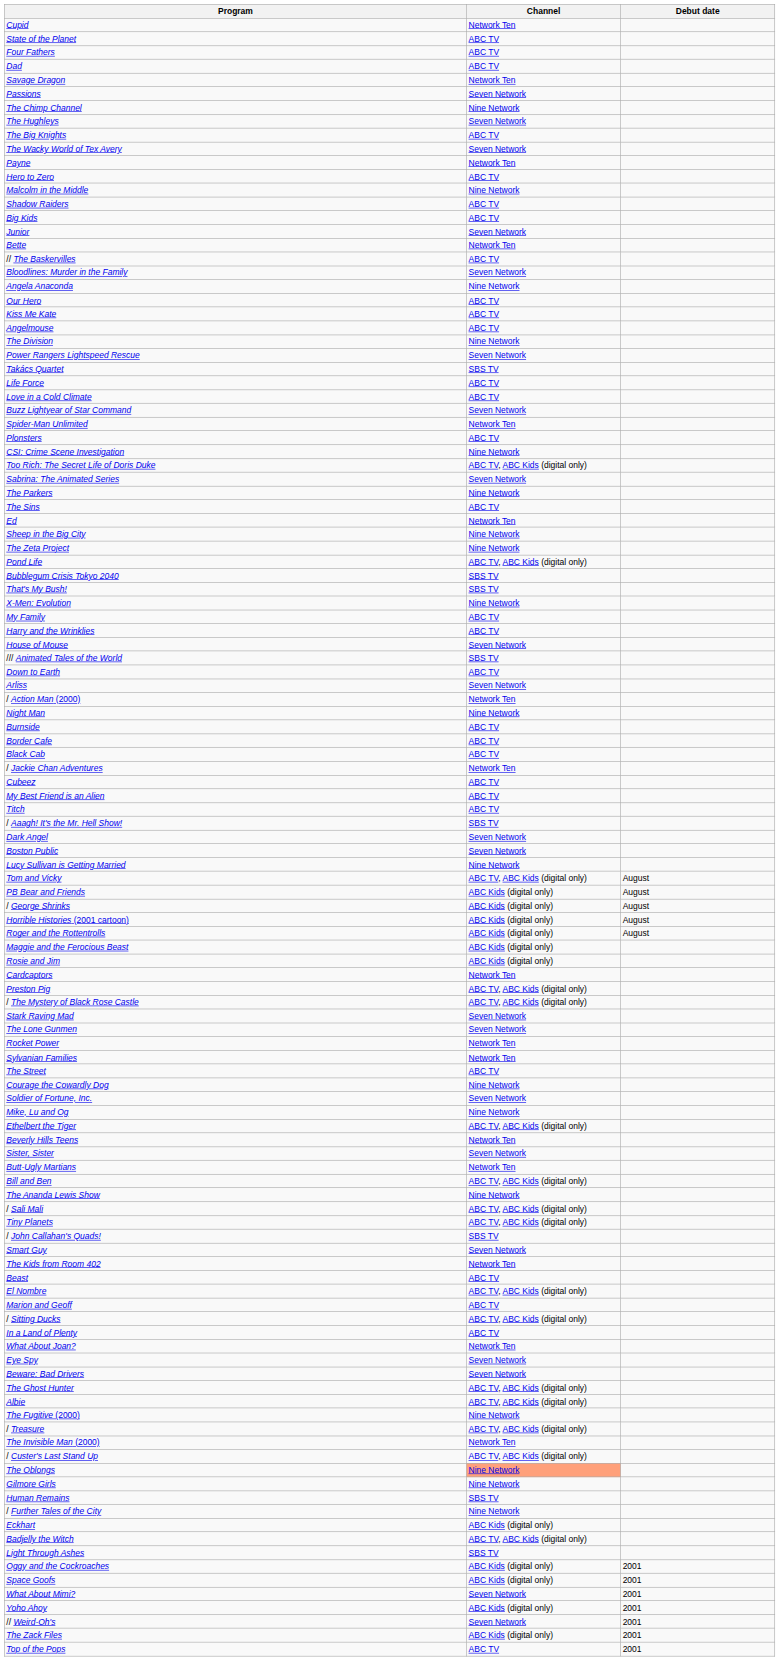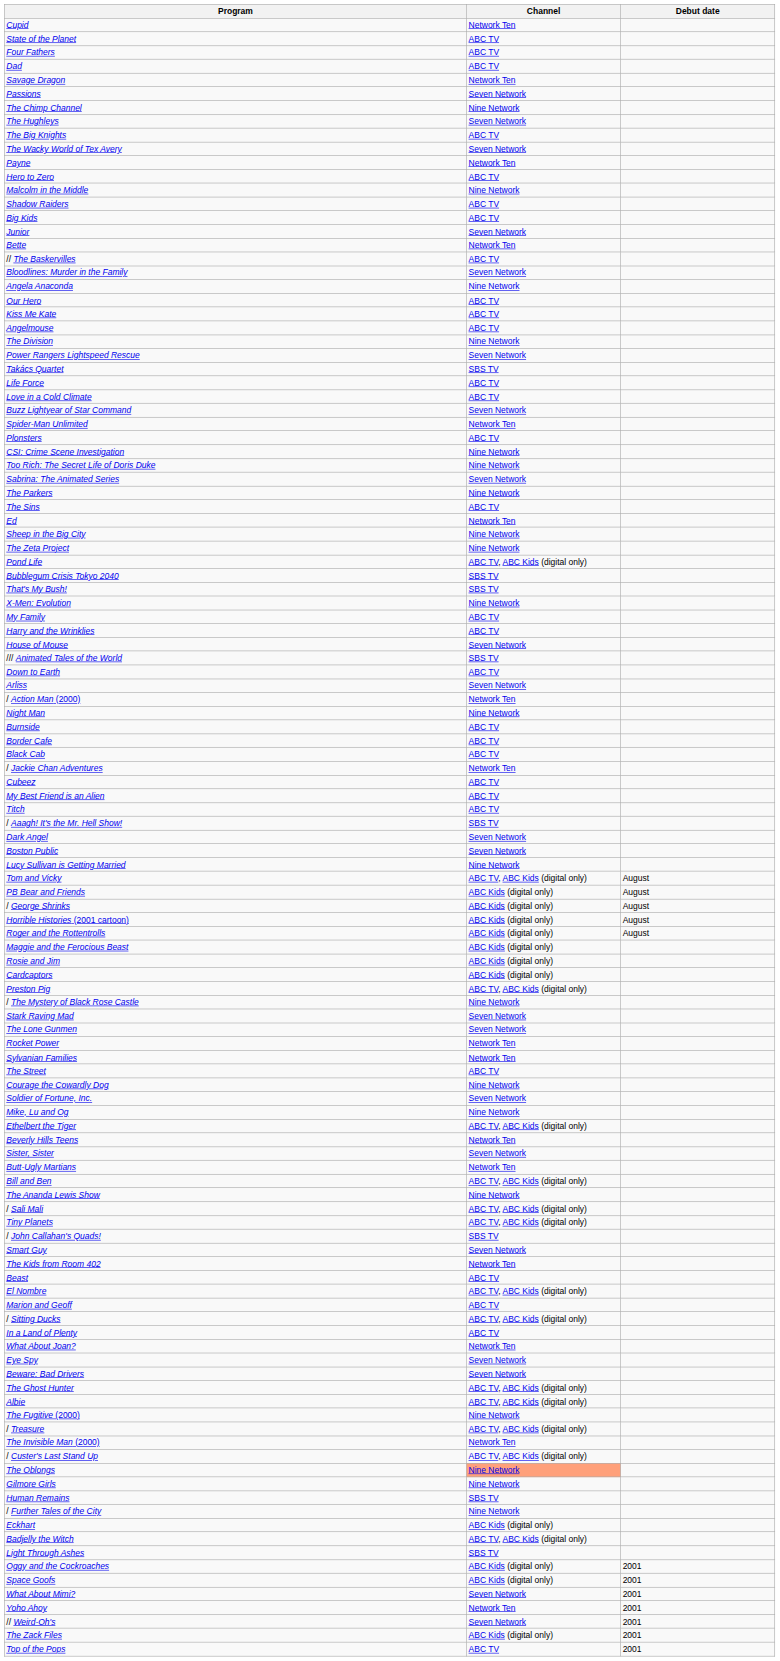 <table class="wikitable sortable" width="100%" style="font-size:87%;">
 <tr bgcolor="#efefef">
 <th width=60%>Program</th>
 <th width=20%>Channel</th>
 <th width=20%>Debut date</th>
 </tr>
 <tr>
 <td> <em><a href='#'>Cupid</a></em></td>
 <td><a href='#'>Network Ten</a></td>
 <td></td>
 </tr>
 <tr>
 <td> <em><a href='#'>State of the Planet</a></em></td>
 <td><a href='#'>ABC TV</a></td>
 <td></td>
 </tr>
 <tr>
 <td> <em><a href='#'>Four Fathers</a></em></td>
 <td><a href='#'>ABC TV</a></td>
 <td></td>
 </tr>
 <tr>
 <td> <em><a href='#'>Dad</a></em></td>
 <td><a href='#'>ABC TV</a></td>
 <td></td>
 </tr>
 <tr>
 <td> <em><a href='#'>Savage Dragon</a></em></td>
 <td><a href='#'>Network Ten</a></td>
 <td></td>
 </tr>
 <tr>
 <td> <em><a href='#'>Passions</a></em></td>
 <td><a href='#'>Seven Network</a></td>
 <td></td>
 </tr>
 <tr>
 <td> <em><a href='#'>The Chimp Channel</a></em></td>
 <td><a href='#'>Nine Network</a></td>
 <td></td>
 </tr>
 <tr>
 <td> <em><a href='#'>The Hughleys</a></em></td>
 <td><a href='#'>Seven Network</a></td>
 <td></td>
 </tr>
 <tr>
 <td> <em><a href='#'>The Big Knights</a></em></td>
 <td><a href='#'>ABC TV</a></td>
 <td></td>
 </tr>
 <tr>
 <td> <em><a href='#'>The Wacky World of Tex Avery</a></em></td>
 <td><a href='#'>Seven Network</a></td>
 <td></td>
 </tr>
 <tr>
 <td> <em><a href='#'>Payne</a></em></td>
 <td><a href='#'>Network Ten</a></td>
 <td></td>
 </tr>
 <tr>
 <td> <em><a href='#'>Hero to Zero</a></em></td>
 <td><a href='#'>ABC TV</a></td>
 <td></td>
 </tr>
 <tr>
 <td> <em><a href='#'>Malcolm in the Middle</a></em></td>
 <td><a href='#'>Nine Network</a></td>
 <td></td>
 </tr>
 <tr>
 <td> <em><a href='#'>Shadow Raiders</a></em></td>
 <td><a href='#'>ABC TV</a></td>
 <td></td>
 </tr>
 <tr>
 <td> <em><a href='#'>Big Kids</a></em></td>
 <td><a href='#'>ABC TV</a></td>
 <td></td>
 </tr>
 <tr>
 <td> <em><a href='#'>Junior</a></em></td>
 <td><a href='#'>Seven Network</a></td>
 <td></td>
 </tr>
 <tr>
 <td> <em><a href='#'>Bette</a></em></td>
 <td><a href='#'>Network Ten</a></td>
 <td></td>
 </tr>
 <tr>
 <td>// <em><a href='#'>The Baskervilles</a></em></td>
 <td><a href='#'>ABC TV</a></td>
 <td></td>
 </tr>
 <tr>
 <td> <em><a href='#'>Bloodlines: Murder in the Family</a></em></td>
 <td><a href='#'>Seven Network</a></td>
 <td></td>
 </tr>
 <tr>
 <td> <em><a href='#'>Angela Anaconda</a></em></td>
 <td><a href='#'>Nine Network</a></td>
 <td></td>
 </tr>
 <tr>
 <td> <em><a href='#'>Our Hero</a></em></td>
 <td><a href='#'>ABC TV</a></td>
 <td></td>
 </tr>
 <tr>
 <td> <em><a href='#'>Kiss Me Kate</a></em></td>
 <td><a href='#'>ABC TV</a></td>
 <td></td>
 </tr>
 <tr>
 <td> <em><a href='#'>Angelmouse</a></em></td>
 <td><a href='#'>ABC TV</a></td>
 <td></td>
 </tr>
 <tr>
 <td> <em><a href='#'>The Division</a></em></td>
 <td><a href='#'>Nine Network</a></td>
 <td></td>
 </tr>
 <tr>
 <td> <em><a href='#'>Power Rangers Lightspeed Rescue</a></em></td>
 <td><a href='#'>Seven Network</a></td>
 <td></td>
 </tr>
 <tr>
 <td> <em><a href='#'>Takács Quartet</a></em></td>
 <td><a href='#'>SBS TV</a></td>
 <td></td>
 </tr>
 <tr>
 <td> <em><a href='#'>Life Force</a></em></td>
 <td><a href='#'>ABC TV</a></td>
 <td></td>
 </tr>
 <tr>
 <td> <em><a href='#'>Love in a Cold Climate</a></em></td>
 <td><a href='#'>ABC TV</a></td>
 <td></td>
 </tr>
 <tr>
 <td> <em><a href='#'>Buzz Lightyear of Star Command</a></em></td>
 <td><a href='#'>Seven Network</a></td>
 <td></td>
 </tr>
 <tr>
 <td> <em><a href='#'>Spider-Man Unlimited</a></em></td>
 <td><a href='#'>Network Ten</a></td>
 <td></td>
 </tr>
 <tr>
 <td> <em><a href='#'>Plonsters</a></em></td>
 <td><a href='#'>ABC TV</a></td>
 <td></td>
 </tr>
 <tr>
 <td> <em><a href='#'>CSI: Crime Scene Investigation</a></em></td>
 <td><a href='#'>Nine Network</a></td>
 <td></td>
 </tr>
 <tr>
 <td> <em><a href='#'>Too Rich: The Secret Life of Doris Duke</a></em></td>
-<td><a href='#'>ABC TV</a>, <a href='#'>ABC Kids</a> (digital only)</td>
+<td><a href='#'>Nine Network</a></td>
 <td></td>
 </tr>
 <tr>
 <td> <em><a href='#'>Sabrina: The Animated Series</a></em></td>
 <td><a href='#'>Seven Network</a></td>
 <td></td>
 </tr>
 <tr>
 <td> <em><a href='#'>The Parkers</a></em></td>
 <td><a href='#'>Nine Network</a></td>
 <td></td>
 </tr>
 <tr>
 <td> <em><a href='#'>The Sins</a></em></td>
 <td><a href='#'>ABC TV</a></td>
 <td></td>
 </tr>
 <tr>
 <td> <em><a href='#'>Ed</a></em></td>
 <td><a href='#'>Network Ten</a></td>
 <td></td>
 </tr>
 <tr>
 <td> <em><a href='#'>Sheep in the Big City</a></em></td>
 <td><a href='#'>Nine Network</a></td>
 <td></td>
 </tr>
 <tr>
 <td> <em><a href='#'>The Zeta Project</a></em></td>
 <td><a href='#'>Nine Network</a></td>
 <td></td>
 </tr>
 <tr>
 <td> <em><a href='#'>Pond Life</a></em></td>
 <td><a href='#'>ABC TV</a>, <a href='#'>ABC Kids</a> (digital only)</td>
 <td></td>
 </tr>
 <tr>
 <td> <em><a href='#'>Bubblegum Crisis Tokyo 2040</a></em></td>
 <td><a href='#'>SBS TV</a></td>
 <td></td>
 </tr>
 <tr>
 <td> <em><a href='#'>That's My Bush!</a></em></td>
 <td><a href='#'>SBS TV</a></td>
 <td></td>
 </tr>
 <tr>
 <td> <em><a href='#'>X-Men: Evolution</a></em></td>
 <td><a href='#'>Nine Network</a></td>
 <td></td>
 </tr>
 <tr>
 <td> <em><a href='#'>My Family</a></em></td>
 <td><a href='#'>ABC TV</a></td>
 <td></td>
 </tr>
 <tr>
 <td> <em><a href='#'>Harry and the Wrinklies</a></em></td>
 <td><a href='#'>ABC TV</a></td>
 <td></td>
 </tr>
 <tr>
 <td> <em><a href='#'>House of Mouse</a></em></td>
 <td><a href='#'>Seven Network</a></td>
 <td></td>
 </tr>
 <tr>
 <td>/// <em><a href='#'>Animated Tales of the World</a></em></td>
 <td><a href='#'>SBS TV</a></td>
 <td></td>
 </tr>
 <tr>
 <td> <em><a href='#'>Down to Earth</a></em></td>
 <td><a href='#'>ABC TV</a></td>
 <td></td>
 </tr>
 <tr>
 <td> <em><a href='#'>Arliss</a></em></td>
 <td><a href='#'>Seven Network</a></td>
 <td></td>
 </tr>
 <tr>
 <td>/ <a href='#'><em>Action Man</em> (2000)</a></td>
 <td><a href='#'>Network Ten</a></td>
 <td></td>
 </tr>
 <tr>
 <td> <em><a href='#'>Night Man</a></em></td>
 <td><a href='#'>Nine Network</a></td>
 <td></td>
 </tr>
 <tr>
 <td> <em><a href='#'>Burnside</a></em></td>
 <td><a href='#'>ABC TV</a></td>
 <td></td>
 </tr>
 <tr>
 <td> <em><a href='#'>Border Cafe</a></em></td>
 <td><a href='#'>ABC TV</a></td>
 <td></td>
 </tr>
 <tr>
 <td> <em><a href='#'>Black Cab</a></em></td>
 <td><a href='#'>ABC TV</a></td>
 <td></td>
 </tr>
 <tr>
 <td>/ <em><a href='#'>Jackie Chan Adventures</a></em></td>
 <td><a href='#'>Network Ten</a></td>
 <td></td>
 </tr>
 <tr>
 <td> <em><a href='#'>Cubeez</a></em></td>
 <td><a href='#'>ABC TV</a></td>
 <td></td>
 </tr>
 <tr>
 <td> <em><a href='#'>My Best Friend is an Alien</a></em></td>
 <td><a href='#'>ABC TV</a></td>
 <td></td>
 </tr>
 <tr>
 <td> <em><a href='#'>Titch</a></em></td>
 <td><a href='#'>ABC TV</a></td>
 <td></td>
 </tr>
 <tr>
 <td>/ <em><a href='#'>Aaagh! It's the Mr. Hell Show!</a></em></td>
 <td><a href='#'>SBS TV</a></td>
 <td></td>
 </tr>
 <tr>
 <td> <em><a href='#'>Dark Angel</a></em></td>
 <td><a href='#'>Seven Network</a></td>
 <td></td>
 </tr>
 <tr>
 <td> <em><a href='#'>Boston Public</a></em></td>
 <td><a href='#'>Seven Network</a></td>
 <td></td>
 </tr>
 <tr>
 <td> <em><a href='#'>Lucy Sullivan is Getting Married</a></em></td>
 <td><a href='#'>Nine Network</a></td>
 <td></td>
 </tr>
 <tr>
 <td> <em><a href='#'>Tom and Vicky</a></em></td>
 <td><a href='#'>ABC TV</a>, <a href='#'>ABC Kids</a> (digital only)</td>
 <td>August</td>
 </tr>
 <tr>
 <td> <em><a href='#'>PB Bear and Friends</a></em></td>
 <td><a href='#'>ABC Kids</a> (digital only)</td>
 <td>August</td>
 </tr>
 <tr>
 <td>/ <em><a href='#'>George Shrinks</a></em></td>
 <td><a href='#'>ABC Kids</a> (digital only)</td>
 <td>August</td>
 </tr>
 <tr>
 <td> <a href='#'><em>Horrible Histories</em> (2001 cartoon)</a></td>
 <td><a href='#'>ABC Kids</a> (digital only)</td>
 <td>August</td>
 </tr>
 <tr>
 <td> <em><a href='#'>Roger and the Rottentrolls</a></em></td>
 <td><a href='#'>ABC Kids</a> (digital only)</td>
 <td>August</td>
 </tr>
 <tr>
 <td> <em><a href='#'>Maggie and the Ferocious Beast</a></em></td>
 <td><a href='#'>ABC Kids</a> (digital only)</td>
 <td></td>
 </tr>
 <tr>
 <td> <em><a href='#'>Rosie and Jim</a></em></td>
 <td><a href='#'>ABC Kids</a> (digital only)</td>
 <td></td>
 </tr>
 <tr>
 <td> <em><a href='#'>Cardcaptors</a></em></td>
-<td><a href='#'>Network Ten</a></td>
+<td><a href='#'>ABC Kids</a> (digital only)</td>
 <td></td>
 </tr>
 <tr>
 <td> <em><a href='#'>Preston Pig</a></em></td>
 <td><a href='#'>ABC TV</a>, <a href='#'>ABC Kids</a> (digital only)</td>
 <td></td>
 </tr>
 <tr>
 <td>/ <em><a href='#'>The Mystery of Black Rose Castle</a></em></td>
-<td><a href='#'>ABC TV</a>, <a href='#'>ABC Kids</a> (digital only)</td>
+<td><a href='#'>Nine Network</a></td>
 <td></td>
 </tr>
 <tr>
 <td> <em><a href='#'>Stark Raving Mad</a></em></td>
 <td><a href='#'>Seven Network</a></td>
 <td></td>
 </tr>
 <tr>
 <td> <em><a href='#'>The Lone Gunmen</a></em></td>
 <td><a href='#'>Seven Network</a></td>
 <td></td>
 </tr>
 <tr>
 <td> <em><a href='#'>Rocket Power</a></em></td>
 <td><a href='#'>Network Ten</a></td>
 <td></td>
 </tr>
 <tr>
 <td> <em><a href='#'>Sylvanian Families</a></em></td>
 <td><a href='#'>Network Ten</a></td>
 <td></td>
 </tr>
 <tr>
 <td> <em><a href='#'>The Street</a></em></td>
 <td><a href='#'>ABC TV</a></td>
 <td></td>
 </tr>
 <tr>
 <td> <em><a href='#'>Courage the Cowardly Dog</a></em></td>
 <td><a href='#'>Nine Network</a></td>
 <td></td>
 </tr>
 <tr>
 <td> <em><a href='#'>Soldier of Fortune, Inc.</a></em></td>
 <td><a href='#'>Seven Network</a></td>
 <td></td>
 </tr>
 <tr>
 <td> <em><a href='#'>Mike, Lu and Og</a></em></td>
 <td><a href='#'>Nine Network</a></td>
 <td></td>
 </tr>
 <tr>
 <td> <em><a href='#'>Ethelbert the Tiger</a></em></td>
 <td><a href='#'>ABC TV</a>, <a href='#'>ABC Kids</a> (digital only)</td>
 <td></td>
 </tr>
 <tr>
 <td> <em><a href='#'>Beverly Hills Teens</a></em></td>
 <td><a href='#'>Network Ten</a></td>
 <td></td>
 </tr>
 <tr>
 <td> <em><a href='#'>Sister, Sister</a></em></td>
 <td><a href='#'>Seven Network</a></td>
 <td></td>
 </tr>
 <tr>
 <td> <em><a href='#'>Butt-Ugly Martians</a></em></td>
 <td><a href='#'>Network Ten</a></td>
 <td></td>
 </tr>
 <tr>
 <td> <em><a href='#'>Bill and Ben</a></em></td>
 <td><a href='#'>ABC TV</a>, <a href='#'>ABC Kids</a> (digital only)</td>
 <td></td>
 </tr>
 <tr>
 <td> <em><a href='#'>The Ananda Lewis Show</a></em></td>
 <td><a href='#'>Nine Network</a></td>
 <td></td>
 </tr>
 <tr>
 <td>/ <em><a href='#'>Sali Mali</a></em></td>
 <td><a href='#'>ABC TV</a>, <a href='#'>ABC Kids</a> (digital only)</td>
 <td></td>
 </tr>
 <tr>
 <td> <em><a href='#'>Tiny Planets</a></em></td>
 <td><a href='#'>ABC TV</a>, <a href='#'>ABC Kids</a> (digital only)</td>
 <td></td>
 </tr>
 <tr>
 <td>/ <em><a href='#'>John Callahan's Quads!</a></em></td>
 <td><a href='#'>SBS TV</a></td>
 <td></td>
 </tr>
 <tr>
 <td> <em><a href='#'>Smart Guy</a></em></td>
 <td><a href='#'>Seven Network</a></td>
 <td></td>
 </tr>
 <tr>
 <td> <em><a href='#'>The Kids from Room 402</a></em></td>
 <td><a href='#'>Network Ten</a></td>
 <td></td>
 </tr>
 <tr>
 <td> <em><a href='#'>Beast</a></em></td>
 <td><a href='#'>ABC TV</a></td>
 <td></td>
 </tr>
 <tr>
 <td> <em><a href='#'>El Nombre</a></em></td>
 <td><a href='#'>ABC TV</a>, <a href='#'>ABC Kids</a> (digital only)</td>
 <td></td>
 </tr>
 <tr>
 <td> <em><a href='#'>Marion and Geoff</a></em></td>
 <td><a href='#'>ABC TV</a></td>
 <td></td>
 </tr>
 <tr>
 <td>/ <em><a href='#'>Sitting Ducks</a></em></td>
 <td><a href='#'>ABC TV</a>, <a href='#'>ABC Kids</a> (digital only)</td>
 <td></td>
 </tr>
 <tr>
 <td> <em><a href='#'>In a Land of Plenty</a></em></td>
 <td><a href='#'>ABC TV</a></td>
 <td></td>
 </tr>
 <tr>
 <td> <em><a href='#'>What About Joan?</a></em></td>
 <td><a href='#'>Network Ten</a></td>
 <td></td>
 </tr>
 <tr>
 <td> <em><a href='#'>Eye Spy</a></em></td>
 <td><a href='#'>Seven Network</a></td>
 <td></td>
 </tr>
 <tr>
 <td> <em><a href='#'>Beware: Bad Drivers</a></em></td>
 <td><a href='#'>Seven Network</a></td>
 <td></td>
 </tr>
 <tr>
 <td> <em><a href='#'>The Ghost Hunter</a></em></td>
 <td><a href='#'>ABC TV</a>, <a href='#'>ABC Kids</a> (digital only)</td>
 <td></td>
 </tr>
 <tr>
 <td> <em><a href='#'>Albie</a></em></td>
 <td><a href='#'>ABC TV</a>, <a href='#'>ABC Kids</a> (digital only)</td>
 <td></td>
 </tr>
 <tr>
 <td> <a href='#'><em>The Fugitive</em> (2000)</a></td>
 <td><a href='#'>Nine Network</a></td>
 <td></td>
 </tr>
 <tr>
 <td>/ <em><a href='#'>Treasure</a></em></td>
 <td><a href='#'>ABC TV</a>, <a href='#'>ABC Kids</a> (digital only)</td>
 <td></td>
 </tr>
 <tr>
 <td> <a href='#'><em>The Invisible Man</em> (2000)</a></td>
 <td><a href='#'>Network Ten</a></td>
 <td></td>
 </tr>
 <tr>
 <td>/ <em><a href='#'>Custer's Last Stand Up</a></em></td>
 <td><a href='#'>ABC TV</a>, <a href='#'>ABC Kids</a> (digital only)</td>
 <td></td>
 </tr>
 <tr>
 <td> <em><a href='#'>The Oblongs</a></em></td>
 <td style="background: lightsalmon;"><a href='#'>Nine Network</a></td>
 <td></td>
 </tr>
 <tr>
 <td> <em><a href='#'>Gilmore Girls</a></em></td>
 <td><a href='#'>Nine Network</a></td>
 <td></td>
 </tr>
 <tr>
 <td> <em><a href='#'>Human Remains</a></em></td>
 <td><a href='#'>SBS TV</a></td>
 <td></td>
 </tr>
 <tr>
 <td>/ <em><a href='#'>Further Tales of the City</a></em></td>
 <td><a href='#'>Nine Network</a></td>
 <td></td>
 </tr>
 <tr>
 <td> <em><a href='#'>Eckhart</a></em></td>
 <td><a href='#'>ABC Kids</a> (digital only)</td>
 <td></td>
 </tr>
 <tr>
 <td> <em><a href='#'>Badjelly the Witch</a></em></td>
 <td><a href='#'>ABC TV</a>, <a href='#'>ABC Kids</a> (digital only)</td>
 <td></td>
 </tr>
 <tr>
 <td> <em><a href='#'>Light Through Ashes</a></em></td>
 <td><a href='#'>SBS TV</a></td>
 <td></td>
 </tr>
 <tr>
 <td> <em><a href='#'>Oggy and the Cockroaches</a></em></td>
 <td><a href='#'>ABC Kids</a> (digital only)</td>
 <td>2001</td>
 </tr>
 <tr>
 <td> <em><a href='#'>Space Goofs</a></em></td>
 <td><a href='#'>ABC Kids</a> (digital only)</td>
 <td>2001</td>
 </tr>
 <tr>
 <td> <em><a href='#'>What About Mimi?</a></em></td>
 <td><a href='#'>Seven Network</a></td>
 <td>2001</td>
 </tr>
 <tr>
 <td> <em><a href='#'>Yoho Ahoy</a></em></td>
-<td><a href='#'>ABC Kids</a> (digital only)</td>
+<td><a href='#'>Network Ten</a></td>
 <td>2001</td>
 </tr>
 <tr>
 <td>// <em><a href='#'>Weird-Oh's</a></em></td>
 <td><a href='#'>Seven Network</a></td>
 <td>2001</td>
 </tr>
 <tr>
 <td> <em><a href='#'>The Zack Files</a></em></td>
 <td><a href='#'>ABC Kids</a> (digital only)</td>
 <td>2001</td>
 </tr>
 <tr>
 <td> <em><a href='#'>Top of the Pops</a></em></td>
 <td><a href='#'>ABC TV</a></td>
 <td>2001</td>
 </tr>
 </table>
